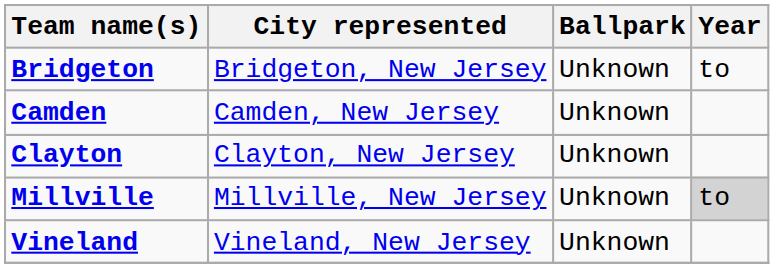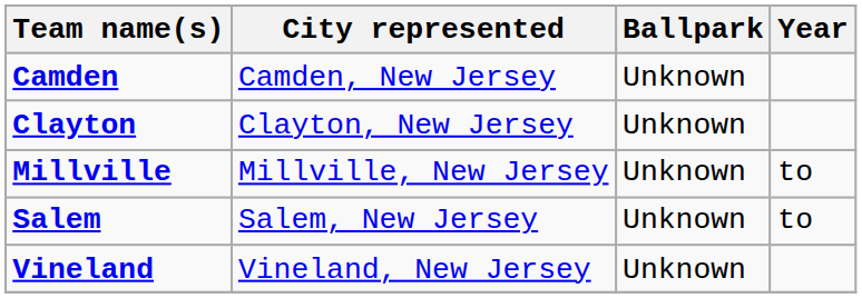 <table class="wikitable">
 <tr>
 <th>Team name(s)</th>
 <th>City represented</th>
 <th>Ballpark</th>
 <th>Year</th>
-</tr>
-<tr>
-<td><strong><a href='#'>Bridgeton</a></strong></td>
-<td><a href='#'>Bridgeton, New Jersey</a></td>
-<td>Unknown</td>
-<td> to </td>
 </tr>
 <tr>
 <td><strong><a href='#'>Camden</a></strong></td>
 <td><a href='#'>Camden, New Jersey</a></td>
 <td>Unknown</td>
 <td></td>
 </tr>
 <tr>
 <td><strong><a href='#'>Clayton</a></strong></td>
 <td><a href='#'>Clayton, New Jersey</a></td>
 <td>Unknown</td>
 <td></td>
 </tr>
 <tr>
 <td><strong><a href='#'>Millville</a></strong></td>
 <td><a href='#'>Millville, New Jersey</a></td>
 <td>Unknown</td>
-<td style="background: lightgrey;"> to </td>
+<td> to </td>
+</tr>
+<tr>
+<td><strong><a href='#'>Salem</a></strong></td>
+<td><a href='#'>Salem, New Jersey</a></td>
+<td>Unknown</td>
+<td> to </td>
 </tr>
 <tr>
 <td><strong><a href='#'>Vineland</a></strong></td>
 <td><a href='#'>Vineland, New Jersey</a></td>
 <td>Unknown</td>
 <td></td>
 </tr>
 <tr>
 </tr>
 </table>
